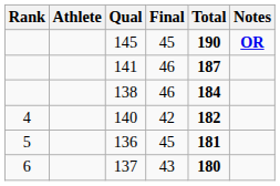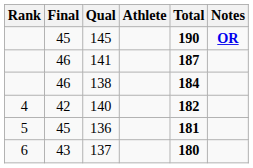 <table class="wikitable sortable" style="text-align:center">
 <tr>
 <th>Rank</th>
+<th>Final</th>
+<th>Qual</th>
 <th>Athlete</th>
-<th>Qual</th>
-<th>Final</th>
 <th>Total</th>
 <th class="unsortable">Notes</th>
 </tr>
 <tr>
 <td></td>
+<td>45</td>
+<td>145</td>
 <td align="left"></td>
-<td>145</td>
-<td>45</td>
 <td><strong>190</strong></td>
 <td><strong><a href='#'>OR</a></strong></td>
 </tr>
 <tr>
 <td></td>
+<td>46</td>
+<td>141</td>
 <td align="left"></td>
-<td>141</td>
-<td>46</td>
 <td><strong>187</strong></td>
 <td></td>
 </tr>
 <tr>
 <td></td>
+<td>46</td>
+<td>138</td>
 <td align="left"></td>
-<td>138</td>
-<td>46</td>
 <td><strong>184</strong></td>
 <td></td>
 </tr>
 <tr>
 <td>4</td>
+<td>42</td>
+<td>140</td>
 <td align="left"></td>
-<td>140</td>
-<td>42</td>
 <td><strong>182</strong></td>
 <td></td>
 </tr>
 <tr>
 <td>5</td>
+<td>45</td>
+<td>136</td>
 <td align="left"></td>
-<td>136</td>
-<td>45</td>
 <td><strong>181</strong></td>
 <td></td>
 </tr>
 <tr>
 <td>6</td>
+<td>43</td>
+<td>137</td>
 <td align="left"></td>
-<td>137</td>
-<td>43</td>
 <td><strong>180</strong></td>
 <td></td>
 </tr>
 </table>
